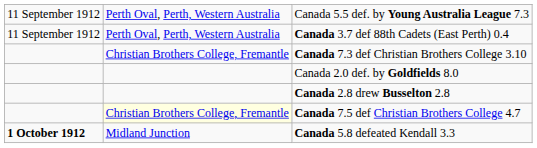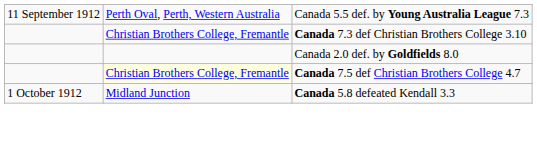 <table class="wikitable" style="font-size: 95%;">
 <tr>
 <td>11 September 1912</td>
 <td><a href='#'>Perth Oval</a>, <a href='#'>Perth, Western Australia</a></td>
 <td>Canada 5.5 def. by <strong>Young Australia League</strong> 7.3</td>
-</tr>
-<tr>
-<td>11 September 1912</td>
-<td><a href='#'>Perth Oval</a>, <a href='#'>Perth, Western Australia</a></td>
-<td><strong>Canada</strong> 3.7 def 88th Cadets (East Perth) 0.4</td>
 </tr>
 <tr>
 <td></td>
 <td><a href='#'>Christian Brothers College, Fremantle</a></td>
 <td><strong>Canada</strong> 7.3 def Christian Brothers College 3.10</td>
 </tr>
 <tr>
 <td></td>
 <td></td>
 <td>Canada 2.0 def. by <strong>Goldfields</strong> 8.0</td>
 </tr>
 <tr>
 <td></td>
-<td></td>
-<td><strong>Canada</strong> 2.8 drew <strong>Busselton</strong> 2.8</td>
-</tr>
-<tr>
-<td></td>
 <td style="background: lightyellow;"><a href='#'>Christian Brothers College, Fremantle</a></td>
 <td><strong>Canada</strong> 7.5 def <a href='#'>Christian Brothers College</a> 4.7</td>
 </tr>
 <tr>
-<td><strong>1 October 1912</strong></td>
+<td>1 October 1912</td>
 <td><a href='#'>Midland Junction</a></td>
 <td><strong>Canada</strong> 5.8 defeated Kendall 3.3</td>
 </tr>
 </table>
